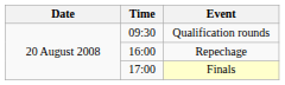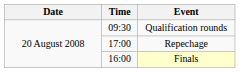 <table class = "wikitable" style="text-align:center;">
 <tr>
 <th width=150>Date</th>
 <th width=50>Time</th>
 <th width=150>Event</th>
 </tr>
 <tr>
 <td rowspan=3>20 August 2008</td>
 <td>09:30</td>
 <td>Qualification rounds</td>
 </tr>
 <tr>
-<td>16:00</td>
+<td>17:00</td>
 <td>Repechage</td>
 </tr>
 <tr>
-<td>17:00</td>
+<td>16:00</td>
 <td bgcolor=ffffcc>Finals</td>
 </tr>
 </table>
